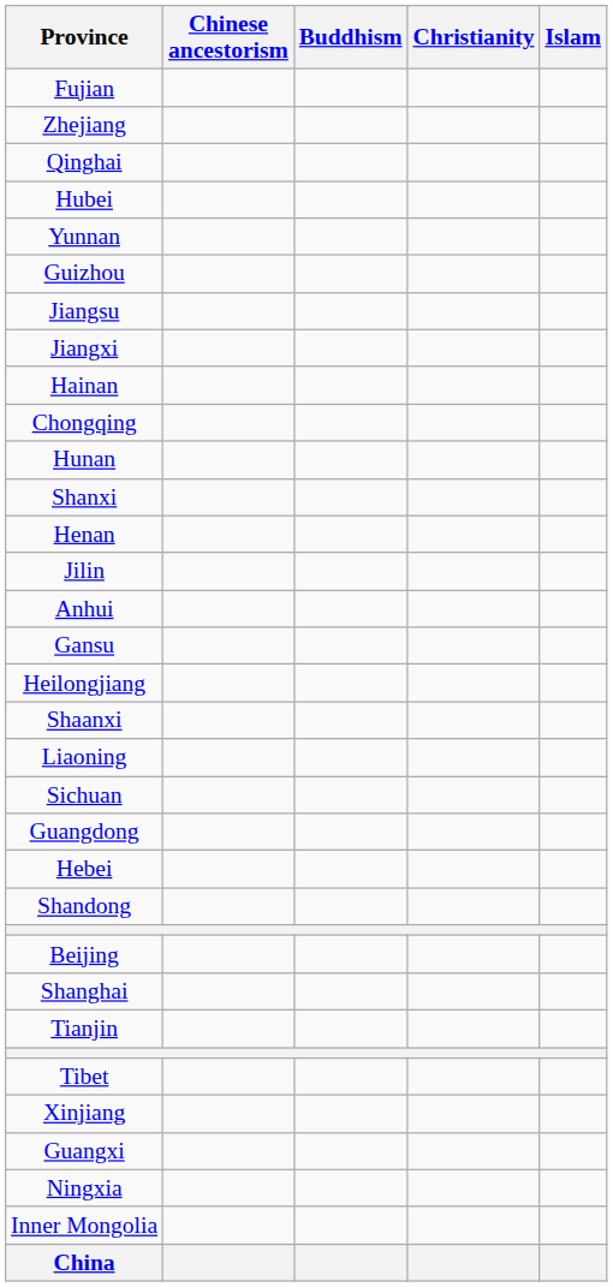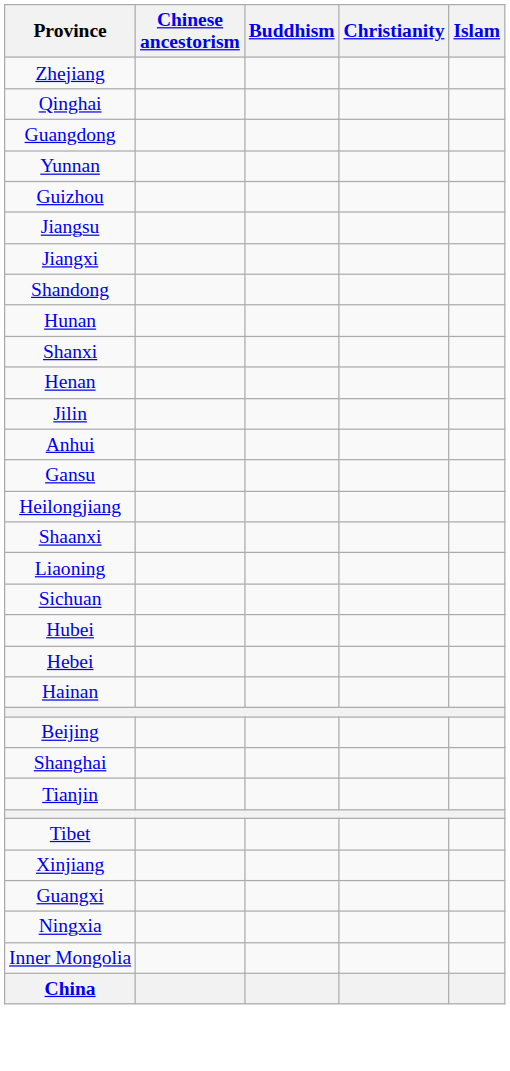 <table class="wikitable sortable" style="text-align:center;">
 <tr>
 <th>Province</th>
 <th><a href='#'>Chinese<br>ancestorism</a></th>
 <th><a href='#'>Buddhism</a></th>
 <th><a href='#'>Christianity</a></th>
 <th><a href='#'>Islam</a></th>
-</tr>
-<tr>
-<td><a href='#'>Fujian</a></td>
-<td></td>
-<td></td>
-<td></td>
-<td></td>
 </tr>
 <tr>
 <td><a href='#'>Zhejiang</a></td>
 <td></td>
 <td></td>
 <td></td>
 <td></td>
 </tr>
 <tr>
 <td><a href='#'>Qinghai</a></td>
 <td></td>
 <td></td>
 <td></td>
 <td></td>
 </tr>
 <tr>
-<td><a href='#'>Hubei</a></td>
+<td><a href='#'>Guangdong</a></td>
 <td></td>
 <td></td>
 <td></td>
 <td></td>
 </tr>
 <tr>
 <td><a href='#'>Yunnan</a></td>
 <td></td>
 <td></td>
 <td></td>
 <td></td>
 </tr>
 <tr>
 <td><a href='#'>Guizhou</a></td>
 <td></td>
 <td></td>
 <td></td>
 <td></td>
 </tr>
 <tr>
 <td><a href='#'>Jiangsu</a></td>
 <td></td>
 <td></td>
 <td></td>
 <td></td>
 </tr>
 <tr>
 <td><a href='#'>Jiangxi</a></td>
 <td></td>
 <td></td>
 <td></td>
 <td></td>
 </tr>
 <tr>
-<td><a href='#'>Hainan</a></td>
-<td></td>
-<td></td>
-<td></td>
-<td></td>
-</tr>
-<tr>
-<td><a href='#'>Chongqing</a></td>
+<td><a href='#'>Shandong</a></td>
 <td></td>
 <td></td>
 <td></td>
 <td></td>
 </tr>
 <tr>
 <td><a href='#'>Hunan</a></td>
 <td></td>
 <td></td>
 <td></td>
 <td></td>
 </tr>
 <tr>
 <td><a href='#'>Shanxi</a></td>
 <td></td>
 <td></td>
 <td></td>
 <td></td>
 </tr>
 <tr>
 <td><a href='#'>Henan</a></td>
 <td></td>
 <td></td>
 <td></td>
 <td></td>
 </tr>
 <tr>
 <td><a href='#'>Jilin</a></td>
 <td></td>
 <td></td>
 <td></td>
 <td></td>
 </tr>
 <tr>
 <td><a href='#'>Anhui</a></td>
 <td></td>
 <td></td>
 <td></td>
 <td></td>
 </tr>
 <tr>
 <td><a href='#'>Gansu</a></td>
 <td></td>
 <td></td>
 <td></td>
 <td></td>
 </tr>
 <tr>
 <td><a href='#'>Heilongjiang</a></td>
 <td></td>
 <td></td>
 <td></td>
 <td></td>
 </tr>
 <tr>
 <td><a href='#'>Shaanxi</a></td>
 <td></td>
 <td></td>
 <td></td>
 <td></td>
 </tr>
 <tr>
 <td><a href='#'>Liaoning</a></td>
 <td></td>
 <td></td>
 <td></td>
 <td></td>
 </tr>
 <tr>
 <td><a href='#'>Sichuan</a></td>
 <td></td>
 <td></td>
 <td></td>
 <td></td>
 </tr>
 <tr>
-<td><a href='#'>Guangdong</a></td>
+<td><a href='#'>Hubei</a></td>
 <td></td>
 <td></td>
 <td></td>
 <td></td>
 </tr>
 <tr>
 <td><a href='#'>Hebei</a></td>
 <td></td>
 <td></td>
 <td></td>
 <td></td>
 </tr>
 <tr>
-<td><a href='#'>Shandong</a></td>
+<td><a href='#'>Hainan</a></td>
 <td></td>
 <td></td>
 <td></td>
 <td></td>
 </tr>
 <tr>
 <th colspan=5></th>
 </tr>
 <tr>
 <td><a href='#'>Beijing</a></td>
 <td></td>
 <td></td>
 <td></td>
 <td></td>
 </tr>
 <tr>
 <td><a href='#'>Shanghai</a></td>
 <td></td>
 <td></td>
 <td></td>
 <td></td>
 </tr>
 <tr>
 <td><a href='#'>Tianjin</a></td>
 <td></td>
 <td></td>
 <td></td>
 <td></td>
 </tr>
 <tr>
 <th colspan=5></th>
 </tr>
 <tr>
 <td><a href='#'>Tibet</a></td>
 <td></td>
 <td></td>
 <td></td>
 <td></td>
 </tr>
 <tr>
 <td><a href='#'>Xinjiang</a></td>
 <td></td>
 <td></td>
 <td></td>
 <td></td>
 </tr>
 <tr>
 <td><a href='#'>Guangxi</a></td>
 <td></td>
 <td></td>
 <td></td>
 <td></td>
 </tr>
 <tr>
 <td><a href='#'>Ningxia</a></td>
 <td></td>
 <td></td>
 <td></td>
 <td></td>
 </tr>
 <tr>
 <td><a href='#'>Inner Mongolia</a></td>
 <td></td>
 <td></td>
 <td></td>
 <td></td>
 </tr>
 <tr>
 <th><a href='#'>China</a></th>
 <th></th>
 <th></th>
 <th></th>
 <th></th>
 </tr>
 </table>
